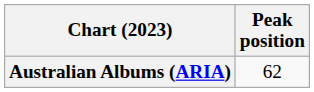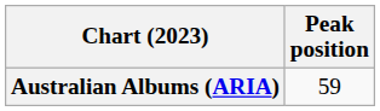 <table class="wikitable plainrowheaders" style="text-align:center">
 <tr>
 <th scope="col">Chart (2023)</th>
 <th scope="col">Peak<br>position</th>
 </tr>
 <tr>
 <th scope="row">Australian Albums (<a href='#'>ARIA</a>)</th>
-<td>62</td>
+<td>59</td>
 </tr>
 </table>
